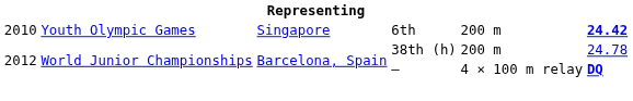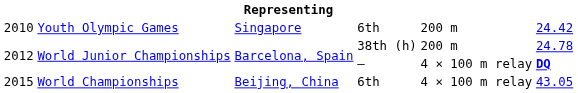 <table>
 <tr>
 <th colspan="6">Representing </th>
 </tr>
 <tr>
 <td>2010</td>
 <td><a href='#'>Youth Olympic Games</a></td>
 <td><a href='#'>Singapore</a></td>
 <td>6th</td>
 <td>200 m</td>
-<td><strong><a href='#'>24.42</a></strong></td>
+<td><a href='#'>24.42</a></td>
 </tr>
 <tr>
 <td rowspan=2>2012</td>
 <td rowspan=2><a href='#'>World Junior Championships</a></td>
 <td rowspan=2><a href='#'>Barcelona, Spain</a></td>
 <td>38th (h)</td>
 <td>200 m</td>
 <td><a href='#'>24.78</a></td>
 </tr>
 <tr>
 <td>–</td>
 <td>4 × 100 m relay</td>
 <td><strong><a href='#'>DQ</a></strong></td>
 </tr>
+<tr>
+<td>2015</td>
+<td><a href='#'>World Championships</a></td>
+<td><a href='#'>Beijing, China</a></td>
+<td>6th</td>
+<td>4 × 100 m relay</td>
+<td><a href='#'>43.05</a></td>
+</tr>
 </table>
